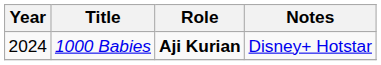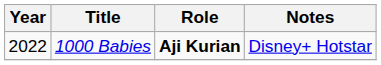 <table class="wikitable sortable">
 <tr>
 <th>Year</th>
 <th>Title</th>
 <th>Role</th>
 <th class="unsortable">Notes</th>
 </tr>
 <tr>
-<td>2024</td>
+<td>2022</td>
 <td><em><a href='#'>1000 Babies</a></em></td>
 <td><strong>Aji Kurian</strong></td>
 <td><a href='#'>Disney+ Hotstar</a></td>
 </tr>
 <tr>
 </tr>
 </table>
